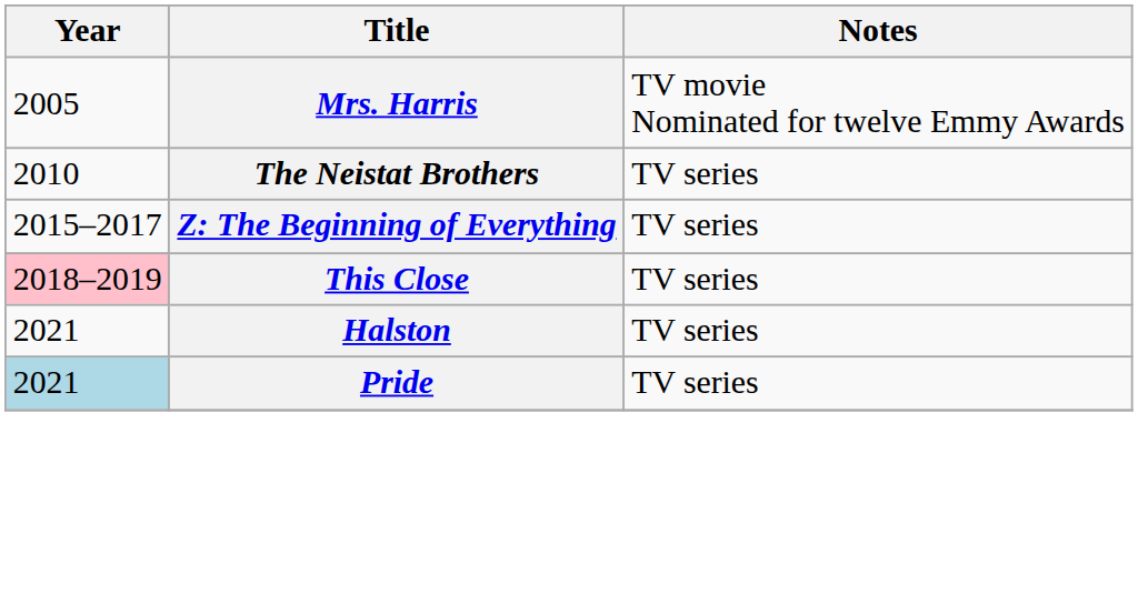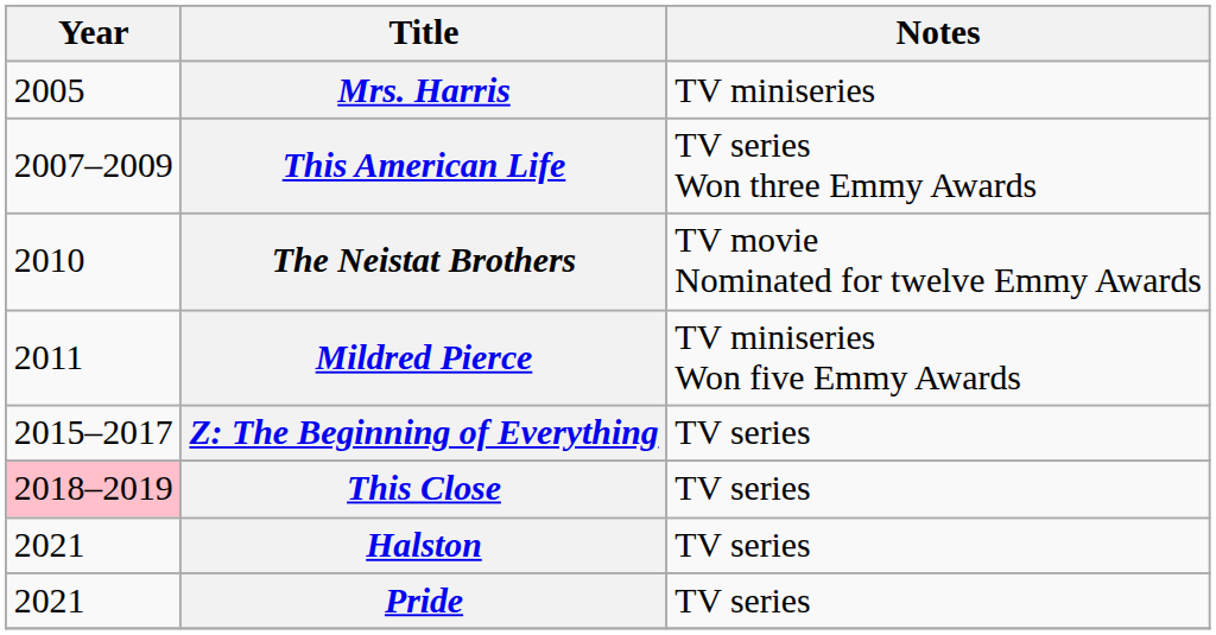 <table class="wikitable plainrowheaders sortable">
 <tr>
 <th scope="col">Year</th>
 <th scope="col">Title</th>
 <th scope="col" class="unsortable">Notes</th>
 </tr>
 <tr>
 <td>2005</td>
 <th scope=row><em><a href='#'>Mrs. Harris</a></em></th>
-<td>TV movie<br>Nominated for twelve Emmy Awards</td>
+<td>TV miniseries</td>
+</tr>
+<tr>
+<td>2007–2009</td>
+<th scope=row><em><a href='#'>This American Life</a></em></th>
+<td>TV series<br>Won three Emmy Awards</td>
 </tr>
 <tr>
 <td>2010</td>
 <th scope=row><em>The Neistat Brothers</em></th>
-<td>TV series</td>
+<td>TV movie<br>Nominated for twelve Emmy Awards</td>
+</tr>
+<tr>
+<td>2011</td>
+<th scope=row><em><a href='#'>Mildred Pierce</a></em></th>
+<td>TV miniseries<br>Won five Emmy Awards</td>
 </tr>
 <tr>
 <td>2015–2017</td>
 <th scope=row><em><a href='#'>Z: The Beginning of Everything</a></em></th>
 <td>TV series</td>
 </tr>
 <tr>
 <td style="background: pink;">2018–2019</td>
 <th scope=row><em><a href='#'>This Close</a></em></th>
 <td>TV series</td>
 </tr>
 <tr>
 <td>2021</td>
 <th scope=row><em><a href='#'>Halston</a></em></th>
 <td>TV series</td>
 </tr>
 <tr>
-<td style="background: lightblue;">2021</td>
+<td>2021</td>
 <th scope=row><em><a href='#'>Pride</a></em></th>
 <td>TV series</td>
 </tr>
 <tr>
 </tr>
 </table>
